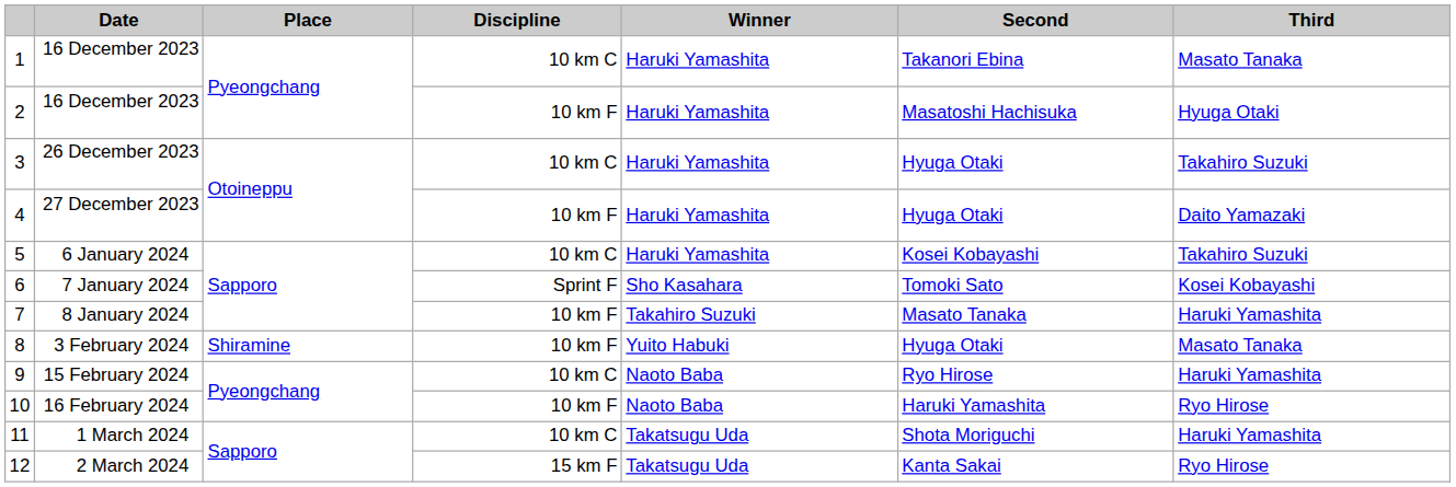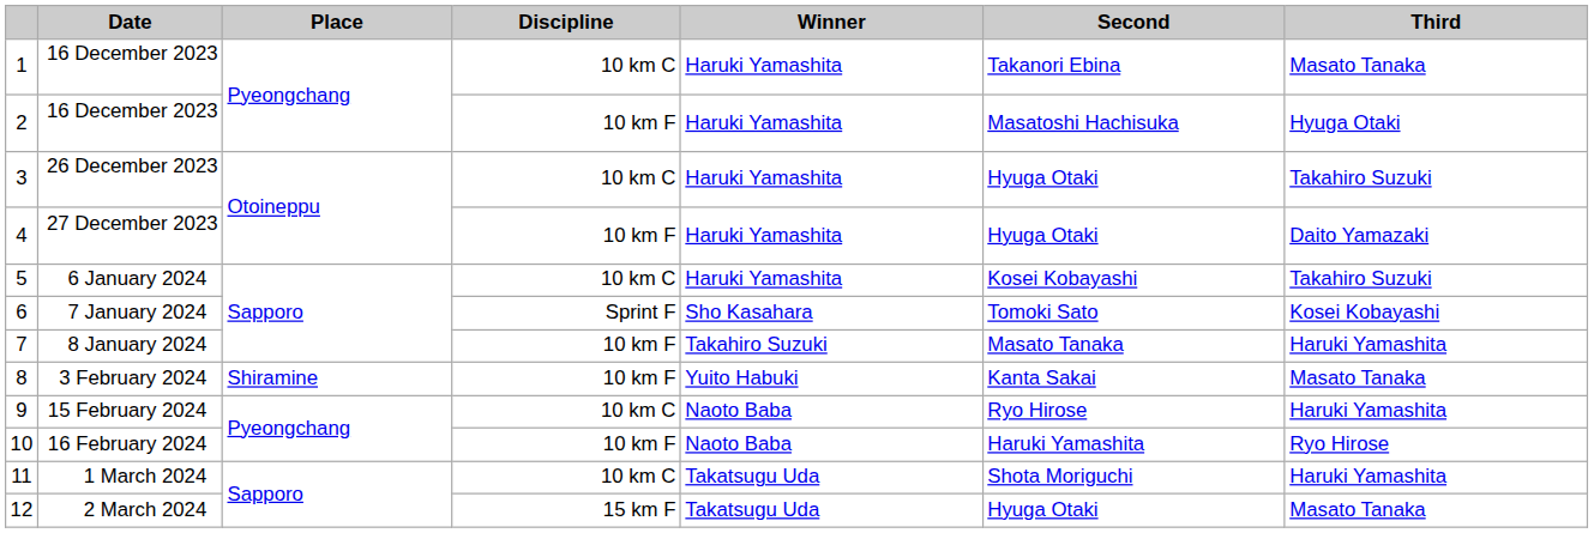 <table class="wikitable plainrowheaders" style="background:#fff; font-size:86%; line-height:16px; border:grey solid 1px; border-collapse:collapse;">
 <tr style="background:#ccc; text-align:center;">
 <th scope="col" style="background:#ccc; width=30 px;"></th>
 <th scope="col" style="background:#ccc; width:120px;">Date</th>
 <th scope="col" style="background:#ccc; width:150px;">Place</th>
 <th scope="col" style="background:#ccc; width:150px;">Discipline</th>
 <th scope="col" style="background:#ccc; width:200px;">Winner</th>
 <th scope="col" style="background:#ccc; width:200px;">Second</th>
 <th scope="col" style="background:#ccc; width:200px;">Third</th>
 </tr>
 <tr>
 <td align=center>1</td>
 <td align=right>16 December 2023  </td>
 <td rowspan=2> <a href='#'>Pyeongchang</a></td>
 <td align=right>10 km C</td>
 <td> <a href='#'>Haruki Yamashita</a></td>
 <td> <a href='#'>Takanori Ebina</a></td>
 <td> <a href='#'>Masato Tanaka</a></td>
 </tr>
 <tr>
 <td align=center>2</td>
 <td align=right>16 December 2023  </td>
 <td align=right>10 km F</td>
 <td> <a href='#'>Haruki Yamashita</a></td>
 <td> <a href='#'>Masatoshi Hachisuka</a></td>
 <td> <a href='#'>Hyuga Otaki</a></td>
 </tr>
 <tr>
 <td align=center>3</td>
 <td align=right>26 December 2023  </td>
 <td rowspan=2> <a href='#'>Otoineppu</a></td>
 <td align=right>10 km C</td>
 <td> <a href='#'>Haruki Yamashita</a></td>
 <td> <a href='#'>Hyuga Otaki</a></td>
 <td> <a href='#'>Takahiro Suzuki</a></td>
 </tr>
 <tr>
 <td align=center>4</td>
 <td align=right>27 December 2023  </td>
 <td align=right>10 km F</td>
 <td> <a href='#'>Haruki Yamashita</a></td>
 <td> <a href='#'>Hyuga Otaki</a></td>
 <td> <a href='#'>Daito Yamazaki</a></td>
 </tr>
 <tr>
 <td align=center>5</td>
 <td align=right>6 January 2024  </td>
 <td rowspan=3> <a href='#'>Sapporo</a></td>
 <td align=right>10 km C</td>
 <td> <a href='#'>Haruki Yamashita</a></td>
 <td> <a href='#'>Kosei Kobayashi</a></td>
 <td> <a href='#'>Takahiro Suzuki</a></td>
 </tr>
 <tr>
 <td align=center>6</td>
 <td align=right>7 January 2024  </td>
 <td align=right>Sprint F</td>
 <td> <a href='#'>Sho Kasahara</a></td>
 <td> <a href='#'>Tomoki Sato</a></td>
 <td> <a href='#'>Kosei Kobayashi</a></td>
 </tr>
 <tr>
 <td align=center>7</td>
 <td align=right>8 January 2024  </td>
 <td align=right>10 km F</td>
 <td> <a href='#'>Takahiro Suzuki</a></td>
 <td> <a href='#'>Masato Tanaka</a></td>
 <td> <a href='#'>Haruki Yamashita</a></td>
 </tr>
 <tr>
 <td align=center>8</td>
 <td align=right>3 February 2024  </td>
 <td> <a href='#'>Shiramine</a></td>
 <td align=right>10 km F</td>
 <td> <a href='#'>Yuito Habuki</a></td>
-<td> <a href='#'>Hyuga Otaki</a></td>
+<td> <a href='#'>Kanta Sakai</a></td>
 <td> <a href='#'>Masato Tanaka</a></td>
 </tr>
 <tr>
 <td align=center>9</td>
 <td align=right>15 February 2024  </td>
 <td rowspan=2> <a href='#'>Pyeongchang</a></td>
 <td align=right>10 km C</td>
 <td> <a href='#'>Naoto Baba</a></td>
 <td> <a href='#'>Ryo Hirose</a></td>
 <td> <a href='#'>Haruki Yamashita</a></td>
 </tr>
 <tr>
 <td align=center>10</td>
 <td align=right>16 February 2024  </td>
 <td align=right>10 km F</td>
 <td> <a href='#'>Naoto Baba</a></td>
 <td> <a href='#'>Haruki Yamashita</a></td>
 <td> <a href='#'>Ryo Hirose</a></td>
 </tr>
 <tr>
 <td align=center>11</td>
 <td align=right>1 March 2024  </td>
 <td rowspan=2> <a href='#'>Sapporo</a></td>
 <td align=right>10 km C</td>
 <td> <a href='#'>Takatsugu Uda</a></td>
 <td> <a href='#'>Shota Moriguchi</a></td>
 <td> <a href='#'>Haruki Yamashita</a></td>
 </tr>
 <tr>
 <td align=center>12</td>
 <td align=right>2 March 2024  </td>
 <td align=right>15 km F</td>
 <td> <a href='#'>Takatsugu Uda</a></td>
-<td> <a href='#'>Kanta Sakai</a></td>
-<td> <a href='#'>Ryo Hirose</a></td>
+<td> <a href='#'>Hyuga Otaki</a></td>
+<td> <a href='#'>Masato Tanaka</a></td>
 </tr>
 </table>
